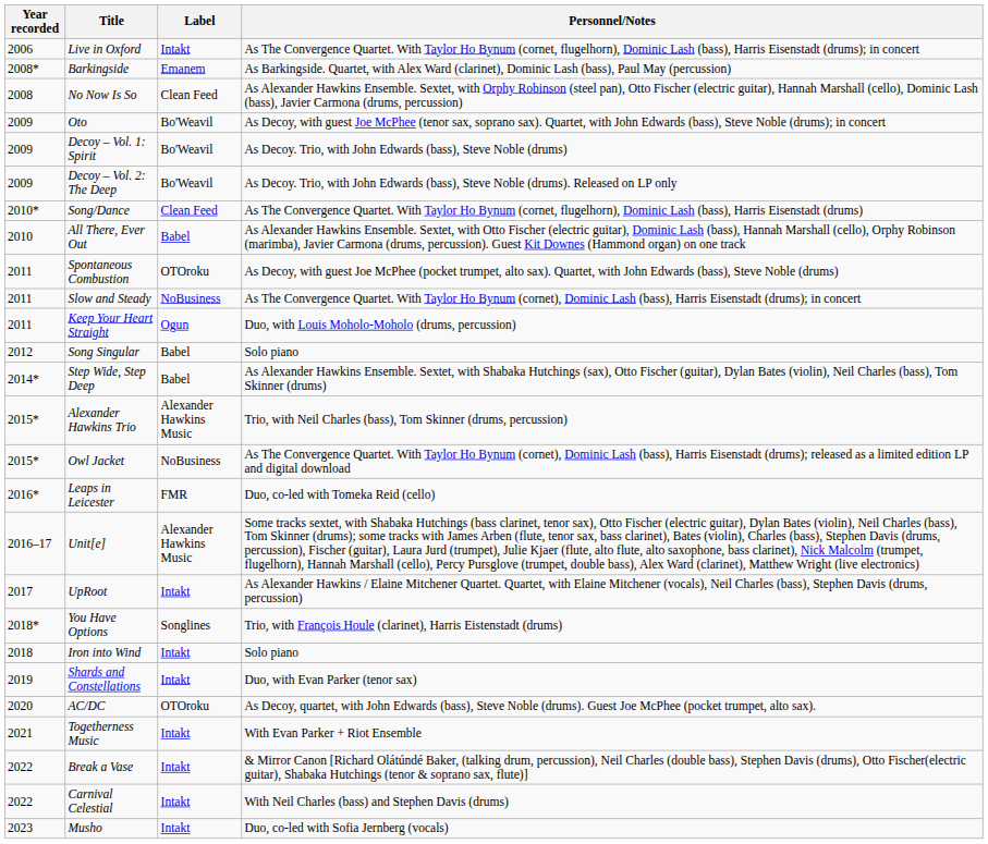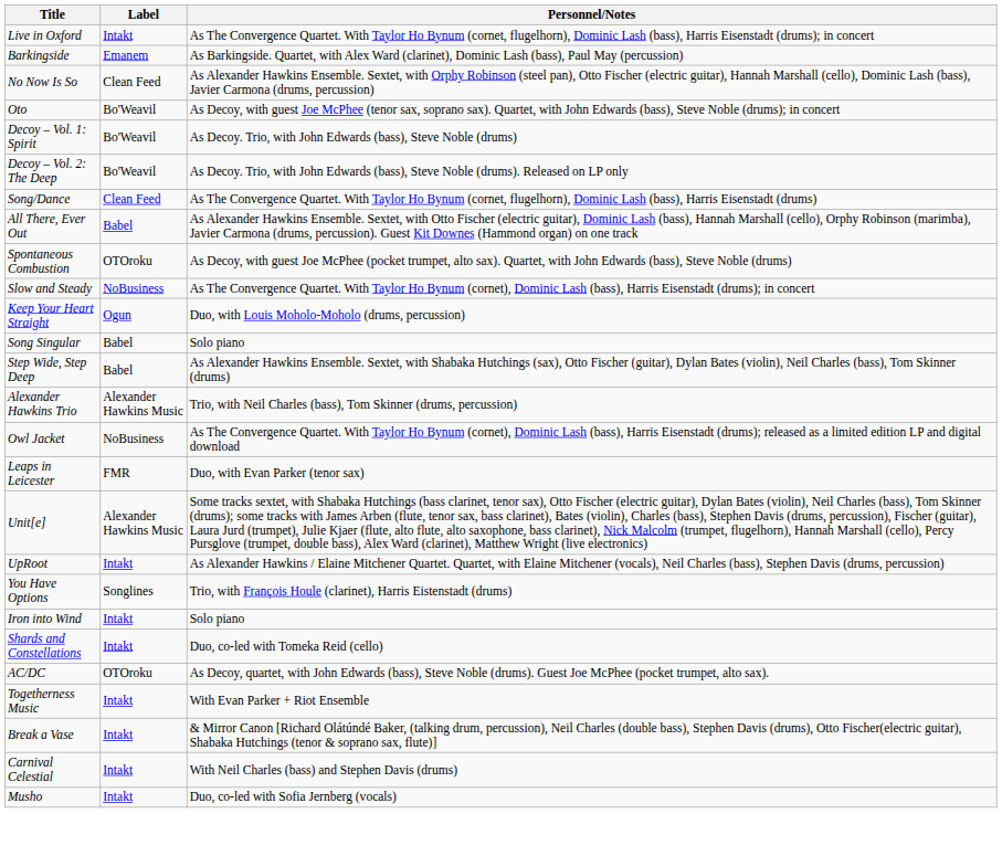 <table class="wikitable sortable">
 <tr>
-<th>Year recorded</th>
 <th>Title</th>
 <th>Label</th>
 <th>Personnel/Notes</th>
 </tr>
 <tr>
-<td>2006</td>
 <td><em>Live in Oxford</em></td>
 <td><a href='#'>Intakt</a></td>
 <td>As The Convergence Quartet. With <a href='#'>Taylor Ho Bynum</a> (cornet, flugelhorn), <a href='#'>Dominic Lash</a> (bass), Harris Eisenstadt (drums); in concert</td>
 </tr>
 <tr>
-<td>2008*</td>
 <td><em>Barkingside</em></td>
 <td><a href='#'>Emanem</a></td>
 <td>As Barkingside. Quartet, with Alex Ward (clarinet), Dominic Lash (bass), Paul May (percussion)</td>
 </tr>
 <tr>
-<td>2008</td>
 <td><em>No Now Is So</em></td>
 <td>Clean Feed</td>
 <td>As Alexander Hawkins Ensemble. Sextet, with <a href='#'>Orphy Robinson</a> (steel pan), Otto Fischer (electric guitar), Hannah Marshall (cello), Dominic Lash (bass), Javier Carmona (drums, percussion)</td>
 </tr>
 <tr>
-<td>2009</td>
 <td><em>Oto</em></td>
 <td>Bo'Weavil</td>
 <td>As Decoy, with guest <a href='#'>Joe McPhee</a> (tenor sax, soprano sax). Quartet, with John Edwards (bass), Steve Noble (drums); in concert</td>
 </tr>
 <tr>
-<td>2009</td>
 <td><em>Decoy – Vol. 1: Spirit</em></td>
 <td>Bo'Weavil</td>
 <td>As Decoy. Trio, with John Edwards (bass), Steve Noble (drums)</td>
 </tr>
 <tr>
-<td>2009</td>
 <td><em>Decoy – Vol. 2: The Deep</em></td>
 <td>Bo'Weavil</td>
 <td>As Decoy. Trio, with John Edwards (bass), Steve Noble (drums). Released on LP only</td>
 </tr>
 <tr>
-<td>2010*</td>
 <td><em>Song/Dance</em></td>
 <td><a href='#'>Clean Feed</a></td>
 <td>As The Convergence Quartet. With <a href='#'>Taylor Ho Bynum</a> (cornet, flugelhorn), <a href='#'>Dominic Lash</a> (bass), Harris Eisenstadt (drums)</td>
 </tr>
 <tr>
-<td>2010</td>
 <td><em>All There, Ever Out</em></td>
 <td><a href='#'>Babel</a></td>
 <td>As Alexander Hawkins Ensemble. Sextet, with Otto Fischer (electric guitar), <a href='#'>Dominic Lash</a> (bass), Hannah Marshall (cello), Orphy Robinson (marimba), Javier Carmona (drums, percussion). Guest <a href='#'>Kit Downes</a> (Hammond organ) on one track</td>
 </tr>
 <tr>
-<td>2011</td>
 <td><em>Spontaneous Combustion</em></td>
 <td>OTOroku</td>
 <td>As Decoy, with guest Joe McPhee (pocket trumpet, alto sax). Quartet, with John Edwards (bass), Steve Noble (drums)</td>
 </tr>
 <tr>
-<td>2011</td>
 <td><em>Slow and Steady</em></td>
 <td><a href='#'>NoBusiness</a></td>
 <td>As The Convergence Quartet. With <a href='#'>Taylor Ho Bynum</a> (cornet), <a href='#'>Dominic Lash</a> (bass), Harris Eisenstadt (drums); in concert</td>
 </tr>
 <tr>
-<td>2011</td>
 <td><em><a href='#'>Keep Your Heart Straight</a></em></td>
 <td><a href='#'>Ogun</a></td>
 <td>Duo, with <a href='#'>Louis Moholo-Moholo</a> (drums, percussion)</td>
 </tr>
 <tr>
-<td>2012</td>
 <td><em>Song Singular</em></td>
 <td>Babel</td>
 <td>Solo piano</td>
 </tr>
 <tr>
-<td>2014*</td>
 <td><em>Step Wide, Step Deep</em></td>
 <td>Babel</td>
 <td>As Alexander Hawkins Ensemble. Sextet, with Shabaka Hutchings (sax), Otto Fischer (guitar), Dylan Bates (violin), Neil Charles (bass), Tom Skinner (drums)</td>
 </tr>
 <tr>
-<td>2015*</td>
 <td><em>Alexander Hawkins Trio</em></td>
 <td>Alexander Hawkins Music</td>
 <td>Trio, with Neil Charles (bass), Tom Skinner (drums, percussion)</td>
 </tr>
 <tr>
-<td>2015*</td>
 <td><em>Owl Jacket</em></td>
 <td>NoBusiness</td>
 <td>As The Convergence Quartet. With <a href='#'>Taylor Ho Bynum</a> (cornet), <a href='#'>Dominic Lash</a> (bass), Harris Eisenstadt (drums); released as a limited edition LP and digital download</td>
 </tr>
 <tr>
-<td>2016*</td>
 <td><em>Leaps in Leicester</em></td>
 <td>FMR</td>
-<td>Duo, co-led with Tomeka Reid (cello)</td>
+<td>Duo, with Evan Parker (tenor sax)</td>
 </tr>
 <tr>
-<td>2016–17</td>
 <td><em>Unit[e]</em></td>
 <td>Alexander Hawkins Music</td>
 <td>Some tracks sextet, with Shabaka Hutchings (bass clarinet, tenor sax), Otto Fischer (electric guitar), Dylan Bates (violin), Neil Charles (bass), Tom Skinner (drums); some tracks with James Arben (flute, tenor sax, bass clarinet), Bates (violin), Charles (bass), Stephen Davis (drums, percussion), Fischer (guitar), Laura Jurd (trumpet), Julie Kjaer (flute, alto flute, alto saxophone, bass clarinet), <a href='#'>Nick Malcolm</a> (trumpet, flugelhorn), Hannah Marshall (cello), Percy Pursglove (trumpet, double bass), Alex Ward (clarinet), Matthew Wright (live electronics)</td>
 </tr>
 <tr>
-<td>2017</td>
 <td><em>UpRoot</em></td>
 <td><a href='#'>Intakt</a></td>
 <td>As Alexander Hawkins / Elaine Mitchener Quartet. Quartet, with Elaine Mitchener (vocals), Neil Charles (bass), Stephen Davis (drums, percussion)</td>
 </tr>
 <tr>
-<td>2018*</td>
 <td><em>You Have Options</em></td>
 <td>Songlines</td>
 <td>Trio, with <a href='#'>François Houle</a> (clarinet), Harris Eistenstadt (drums)</td>
 </tr>
 <tr>
-<td>2018</td>
 <td><em>Iron into Wind</em></td>
 <td><a href='#'>Intakt</a></td>
 <td>Solo piano</td>
 </tr>
 <tr>
-<td>2019</td>
 <td><em><a href='#'>Shards and Constellations</a></em></td>
 <td><a href='#'>Intakt</a></td>
-<td>Duo, with Evan Parker (tenor sax)</td>
+<td>Duo, co-led with Tomeka Reid (cello)</td>
 </tr>
 <tr>
-<td>2020</td>
 <td><em>AC/DC</em></td>
 <td>OTOroku</td>
 <td>As Decoy, quartet, with John Edwards (bass), Steve Noble (drums). Guest Joe McPhee (pocket trumpet, alto sax).</td>
 </tr>
 <tr>
-<td>2021</td>
 <td><em>Togetherness Music</em></td>
 <td><a href='#'>Intakt</a></td>
 <td>With Evan Parker + Riot Ensemble</td>
 </tr>
 <tr>
-<td>2022</td>
 <td><em>Break a Vase</em></td>
 <td><a href='#'>Intakt</a></td>
 <td>& Mirror Canon [Richard Olátúndé Baker, (talking drum, percussion), Neil Charles (double bass), Stephen Davis (drums), Otto Fischer(electric guitar), Shabaka Hutchings (tenor & soprano sax, flute)]</td>
 </tr>
 <tr>
-<td>2022</td>
 <td><em>Carnival Celestial</em></td>
 <td><a href='#'>Intakt</a></td>
 <td>With Neil Charles (bass) and Stephen Davis (drums)</td>
 </tr>
 <tr>
-<td>2023</td>
 <td><em>Musho</em></td>
 <td><a href='#'>Intakt</a></td>
 <td>Duo, co-led with Sofia Jernberg (vocals)</td>
 </tr>
 </table>
